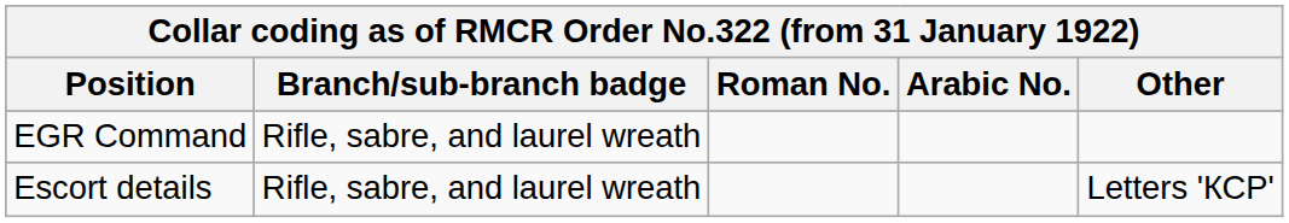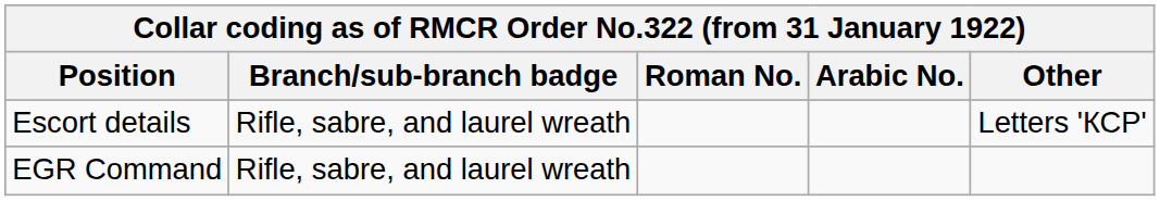 <table class="wikitable">
 <tr>
 <th colspan="5">Collar coding as of RMCR Order No.322 (from 31 January 1922)</th>
 </tr>
 <tr>
 <th>Position</th>
 <th>Branch/sub-branch badge</th>
 <th>Roman No.</th>
 <th>Arabic No.</th>
 <th>Other</th>
 </tr>
 <tr>
+<td>Escort details</td>
+<td>Rifle, sabre, and laurel wreath</td>
+<td></td>
+<td></td>
+<td>Letters 'КСР'</td>
+</tr>
+<tr>
 <td>EGR Command</td>
 <td>Rifle, sabre, and laurel wreath</td>
 <td></td>
 <td></td>
 <td></td>
 </tr>
-<tr>
-<td>Escort details</td>
-<td>Rifle, sabre, and laurel wreath</td>
-<td></td>
-<td></td>
-<td>Letters 'КСР'</td>
-</tr>
 </table>
